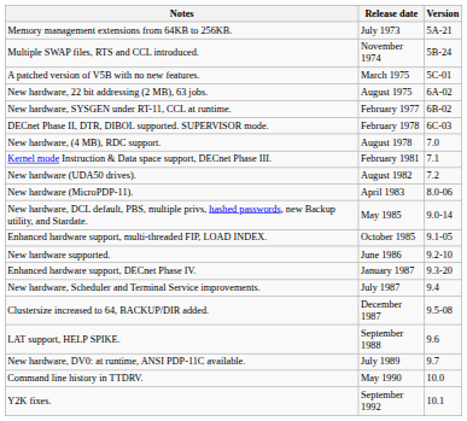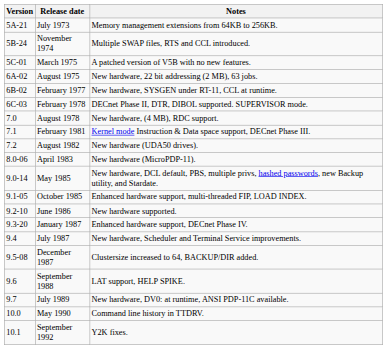 <table class="wikitable" style="font-size: smaller;">
 <tr>
+<th>Version</th>
+<th>Release date</th>
 <th>Notes</th>
-<th>Release date</th>
-<th>Version</th>
 </tr>
 <tr>
+<td>5A-21</td>
+<td>July 1973</td>
 <td>Memory management extensions from 64KB to 256KB.</td>
-<td>July 1973</td>
-<td>5A-21</td>
 </tr>
 <tr>
+<td>5B-24</td>
+<td>November 1974</td>
 <td>Multiple SWAP files, RTS and CCL introduced.</td>
-<td>November 1974</td>
-<td>5B-24</td>
 </tr>
 <tr>
+<td>5C-01</td>
+<td>March 1975</td>
 <td>A patched version of V5B with no new features.</td>
-<td>March 1975</td>
-<td>5C-01</td>
 </tr>
 <tr>
+<td>6A-02</td>
+<td>August 1975</td>
 <td>New hardware, 22 bit addressing (2 MB), 63 jobs.</td>
-<td>August 1975</td>
-<td>6A-02</td>
 </tr>
 <tr>
+<td>6B-02</td>
+<td>February 1977</td>
 <td>New hardware, SYSGEN under RT-11, CCL at runtime.</td>
-<td>February 1977</td>
-<td>6B-02</td>
 </tr>
 <tr>
+<td>6C-03</td>
+<td>February 1978</td>
 <td>DECnet Phase II, DTR, DIBOL supported. SUPERVISOR mode.</td>
-<td>February 1978</td>
-<td>6C-03</td>
 </tr>
 <tr>
+<td>7.0</td>
+<td>August 1978</td>
 <td>New hardware, (4 MB), RDC support.</td>
-<td>August 1978</td>
-<td>7.0</td>
 </tr>
 <tr>
+<td>7.1</td>
+<td>February 1981</td>
 <td><a href='#'>Kernel mode</a> Instruction & Data space support, DECnet Phase III.</td>
-<td>February 1981</td>
-<td>7.1</td>
 </tr>
 <tr>
+<td>7.2</td>
+<td>August 1982</td>
 <td>New hardware (UDA50 drives).</td>
-<td>August 1982</td>
-<td>7.2</td>
 </tr>
 <tr>
+<td>8.0-06</td>
+<td>April 1983</td>
 <td>New hardware (MicroPDP-11).</td>
-<td>April 1983</td>
-<td>8.0-06</td>
 </tr>
 <tr>
+<td>9.0-14</td>
+<td>May 1985</td>
 <td>New hardware, DCL default, PBS, multiple privs, <a href='#'>hashed passwords</a>, new Backup utility, and Stardate.</td>
-<td>May 1985</td>
-<td>9.0-14</td>
 </tr>
 <tr>
+<td>9.1-05</td>
+<td>October 1985</td>
 <td>Enhanced hardware support, multi-threaded FIP, LOAD INDEX.</td>
-<td>October 1985</td>
-<td>9.1-05</td>
 </tr>
 <tr>
+<td>9.2-10</td>
+<td>June 1986</td>
 <td>New hardware supported.</td>
-<td>June 1986</td>
-<td>9.2-10</td>
 </tr>
 <tr>
+<td>9.3-20</td>
+<td>January 1987</td>
 <td>Enhanced hardware support, DECnet Phase IV.</td>
-<td>January 1987</td>
-<td>9.3-20</td>
 </tr>
 <tr>
+<td>9.4</td>
+<td>July 1987</td>
 <td>New hardware, Scheduler and Terminal Service improvements.</td>
-<td>July 1987</td>
-<td>9.4</td>
 </tr>
 <tr>
+<td>9.5-08</td>
+<td>December 1987</td>
 <td>Clustersize increased to 64, BACKUP/DIR added.</td>
-<td>December 1987</td>
-<td>9.5-08</td>
 </tr>
 <tr>
+<td>9.6</td>
+<td>September 1988</td>
 <td>LAT support, HELP SPIKE.</td>
-<td>September 1988</td>
-<td>9.6</td>
 </tr>
 <tr>
+<td>9.7</td>
+<td>July 1989</td>
 <td>New hardware, DV0: at runtime, ANSI PDP-11C available.</td>
-<td>July 1989</td>
-<td>9.7</td>
 </tr>
 <tr>
+<td>10.0</td>
+<td>May 1990</td>
 <td>Command line history in TTDRV.</td>
-<td>May 1990</td>
-<td>10.0</td>
 </tr>
 <tr>
+<td>10.1</td>
+<td>September 1992</td>
 <td>Y2K fixes.</td>
-<td>September 1992</td>
-<td>10.1</td>
 </tr>
 </table>
